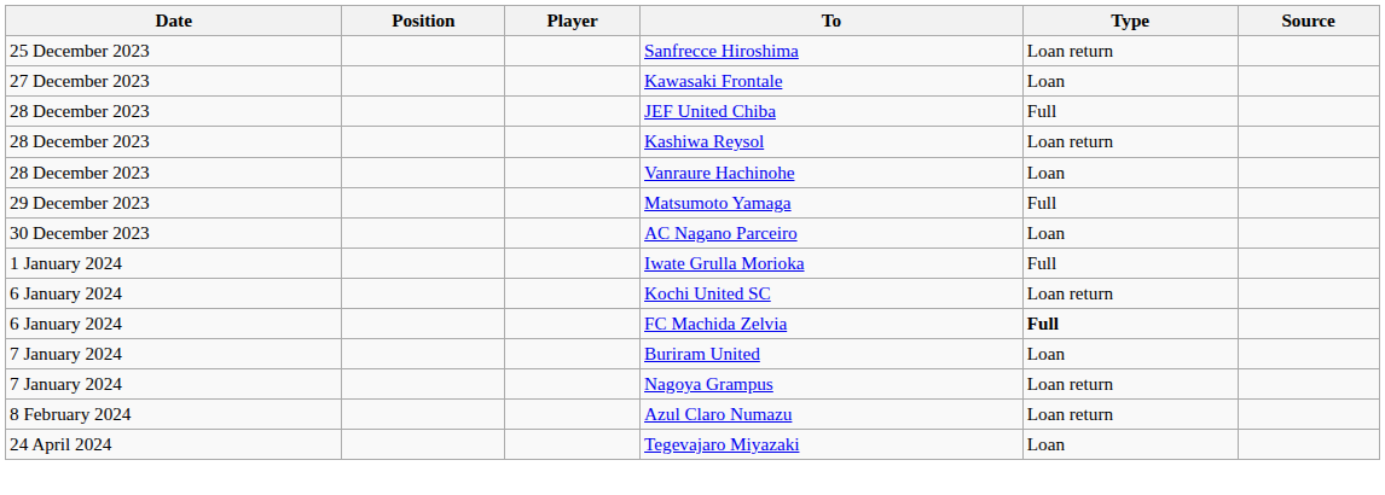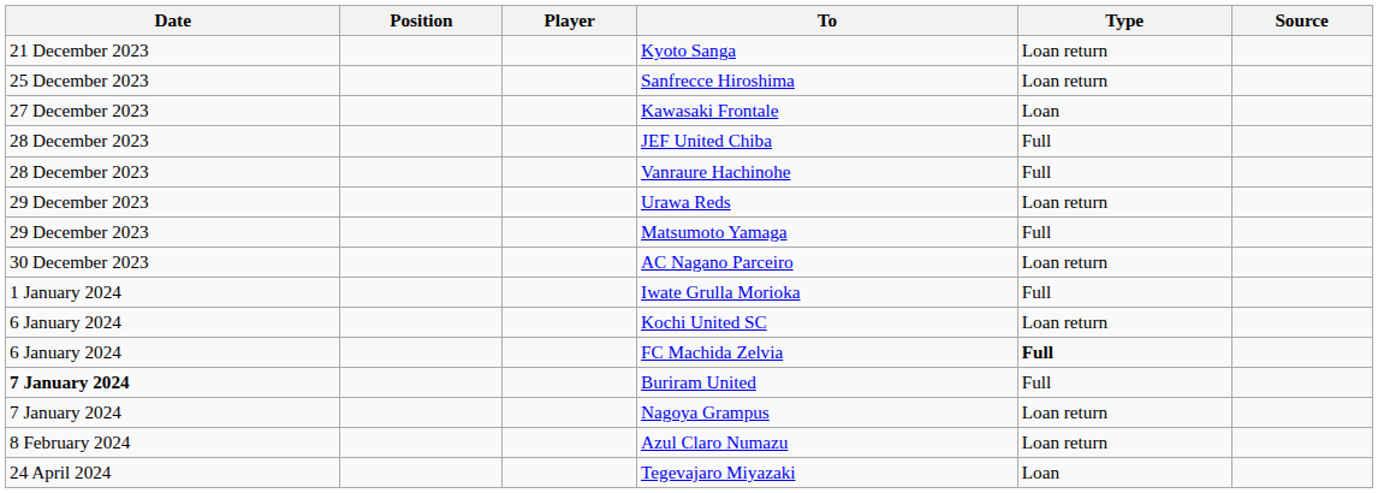 <table class="wikitable sortable" style="width:90%; text-align:center; font-size:95%; text-align:left;">
 <tr>
 <th>Date</th>
 <th>Position</th>
 <th>Player</th>
 <th>To</th>
 <th>Type</th>
 <th>Source</th>
+</tr>
+<tr>
+<td>21 December 2023</td>
+<td></td>
+<td></td>
+<td> <a href='#'>Kyoto Sanga</a></td>
+<td>Loan return</td>
+<td></td>
 </tr>
 <tr>
 <td>25 December 2023</td>
 <td></td>
 <td></td>
 <td> <a href='#'>Sanfrecce Hiroshima</a></td>
 <td>Loan return</td>
 <td></td>
 </tr>
 <tr>
 <td>27 December 2023</td>
 <td></td>
 <td></td>
 <td> <a href='#'>Kawasaki Frontale</a></td>
 <td>Loan</td>
 <td></td>
 </tr>
 <tr>
 <td>28 December 2023</td>
 <td></td>
 <td></td>
 <td> <a href='#'>JEF United Chiba</a></td>
 <td>Full</td>
 <td></td>
 </tr>
 <tr>
 <td>28 December 2023</td>
 <td></td>
 <td></td>
-<td> <a href='#'>Kashiwa Reysol</a></td>
-<td>Loan return</td>
+<td> <a href='#'>Vanraure Hachinohe</a></td>
+<td>Full</td>
 <td></td>
 </tr>
 <tr>
-<td>28 December 2023</td>
+<td>29 December 2023</td>
 <td></td>
 <td></td>
-<td> <a href='#'>Vanraure Hachinohe</a></td>
-<td>Loan</td>
+<td> <a href='#'>Urawa Reds</a></td>
+<td>Loan return</td>
 <td></td>
 </tr>
 <tr>
 <td>29 December 2023</td>
 <td></td>
 <td></td>
 <td> <a href='#'>Matsumoto Yamaga</a></td>
 <td>Full</td>
 <td></td>
 </tr>
 <tr>
 <td>30 December 2023</td>
 <td></td>
 <td></td>
 <td> <a href='#'>AC Nagano Parceiro</a></td>
-<td>Loan</td>
+<td>Loan return</td>
 <td></td>
 </tr>
 <tr>
 <td>1 January 2024</td>
 <td></td>
 <td></td>
 <td> <a href='#'>Iwate Grulla Morioka</a></td>
 <td>Full</td>
 <td></td>
 </tr>
 <tr>
 <td>6 January 2024</td>
 <td></td>
 <td></td>
 <td> <a href='#'>Kochi United SC</a></td>
 <td>Loan return</td>
 <td></td>
 </tr>
 <tr>
 <td>6 January 2024</td>
 <td></td>
 <td></td>
 <td> <a href='#'>FC Machida Zelvia</a></td>
 <td><strong>Full</strong></td>
 <td></td>
 </tr>
 <tr>
-<td>7 January 2024</td>
+<td><strong>7 January 2024</strong></td>
 <td></td>
 <td></td>
 <td> <a href='#'>Buriram United</a></td>
-<td>Loan</td>
+<td>Full</td>
 <td></td>
 </tr>
 <tr>
 <td>7 January 2024</td>
 <td></td>
 <td></td>
 <td> <a href='#'>Nagoya Grampus</a></td>
 <td>Loan return</td>
 <td></td>
 </tr>
 <tr>
 <td>8 February 2024</td>
 <td></td>
 <td></td>
 <td> <a href='#'>Azul Claro Numazu</a></td>
 <td>Loan return</td>
 <td></td>
 </tr>
 <tr>
 <td>24 April 2024</td>
 <td></td>
 <td></td>
 <td> <a href='#'>Tegevajaro Miyazaki</a></td>
 <td>Loan</td>
 <td></td>
 </tr>
 <tr>
 </tr>
 </table>
